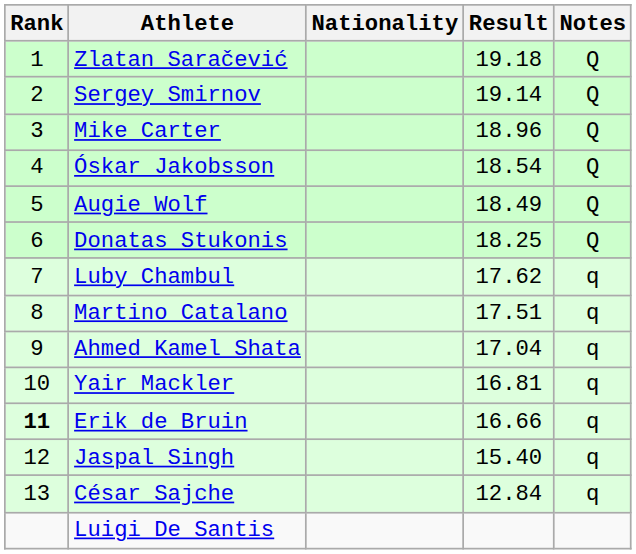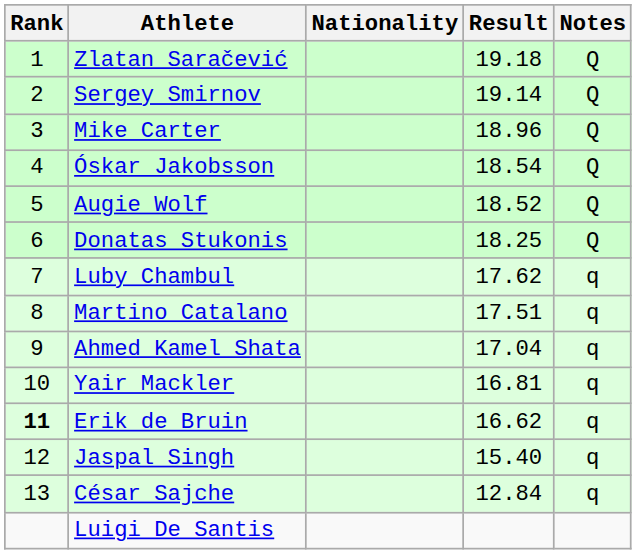 <table class="wikitable sortable" style="text-align:center">
 <tr>
 <th>Rank</th>
 <th>Athlete</th>
 <th>Nationality</th>
 <th>Result</th>
 <th>Notes</th>
 </tr>
 <tr bgcolor=ccffcc>
 <td>1</td>
 <td align=left><a href='#'>Zlatan Saračević</a></td>
 <td align=left></td>
 <td>19.18</td>
 <td>Q</td>
 </tr>
 <tr bgcolor=ccffcc>
 <td>2</td>
 <td align=left><a href='#'>Sergey Smirnov</a></td>
 <td align=left></td>
 <td>19.14</td>
 <td>Q</td>
 </tr>
 <tr bgcolor=ccffcc>
 <td>3</td>
 <td align=left><a href='#'>Mike Carter</a></td>
 <td align=left></td>
 <td>18.96</td>
 <td>Q</td>
 </tr>
 <tr bgcolor=ccffcc>
 <td>4</td>
 <td align=left><a href='#'>Óskar Jakobsson</a></td>
 <td align=left></td>
 <td>18.54</td>
 <td>Q</td>
 </tr>
 <tr bgcolor=ccffcc>
 <td>5</td>
 <td align=left><a href='#'>Augie Wolf</a></td>
 <td align=left></td>
-<td>18.49</td>
+<td>18.52</td>
 <td>Q</td>
 </tr>
 <tr bgcolor=ccffcc>
 <td>6</td>
 <td align=left><a href='#'>Donatas Stukonis</a></td>
 <td align=left></td>
 <td>18.25</td>
 <td>Q</td>
 </tr>
 <tr bgcolor=ddffdd>
 <td>7</td>
 <td align=left><a href='#'>Luby Chambul</a></td>
 <td align=left></td>
 <td>17.62</td>
 <td>q</td>
 </tr>
 <tr bgcolor=ddffdd>
 <td>8</td>
 <td align=left><a href='#'>Martino Catalano</a></td>
 <td align=left></td>
 <td>17.51</td>
 <td>q</td>
 </tr>
 <tr bgcolor=ddffdd>
 <td>9</td>
 <td align=left><a href='#'>Ahmed Kamel Shata</a></td>
 <td align=left></td>
 <td>17.04</td>
 <td>q</td>
 </tr>
 <tr bgcolor=ddffdd>
 <td>10</td>
 <td align=left><a href='#'>Yair Mackler</a></td>
 <td align=left></td>
 <td>16.81</td>
 <td>q</td>
 </tr>
 <tr bgcolor=ddffdd>
 <td><strong>11</strong></td>
 <td align=left><a href='#'>Erik de Bruin</a></td>
 <td align=left></td>
-<td>16.66</td>
+<td>16.62</td>
 <td>q</td>
 </tr>
 <tr bgcolor=ddffdd>
 <td>12</td>
 <td align=left><a href='#'>Jaspal Singh</a></td>
 <td align=left></td>
 <td>15.40</td>
 <td>q</td>
 </tr>
 <tr bgcolor=ddffdd>
 <td>13</td>
 <td align=left><a href='#'>César Sajche</a></td>
 <td align=left></td>
 <td>12.84</td>
 <td>q</td>
 </tr>
 <tr>
 <td></td>
 <td align=left><a href='#'>Luigi De Santis</a></td>
 <td align=left></td>
 <td></td>
 <td></td>
 </tr>
 </table>
